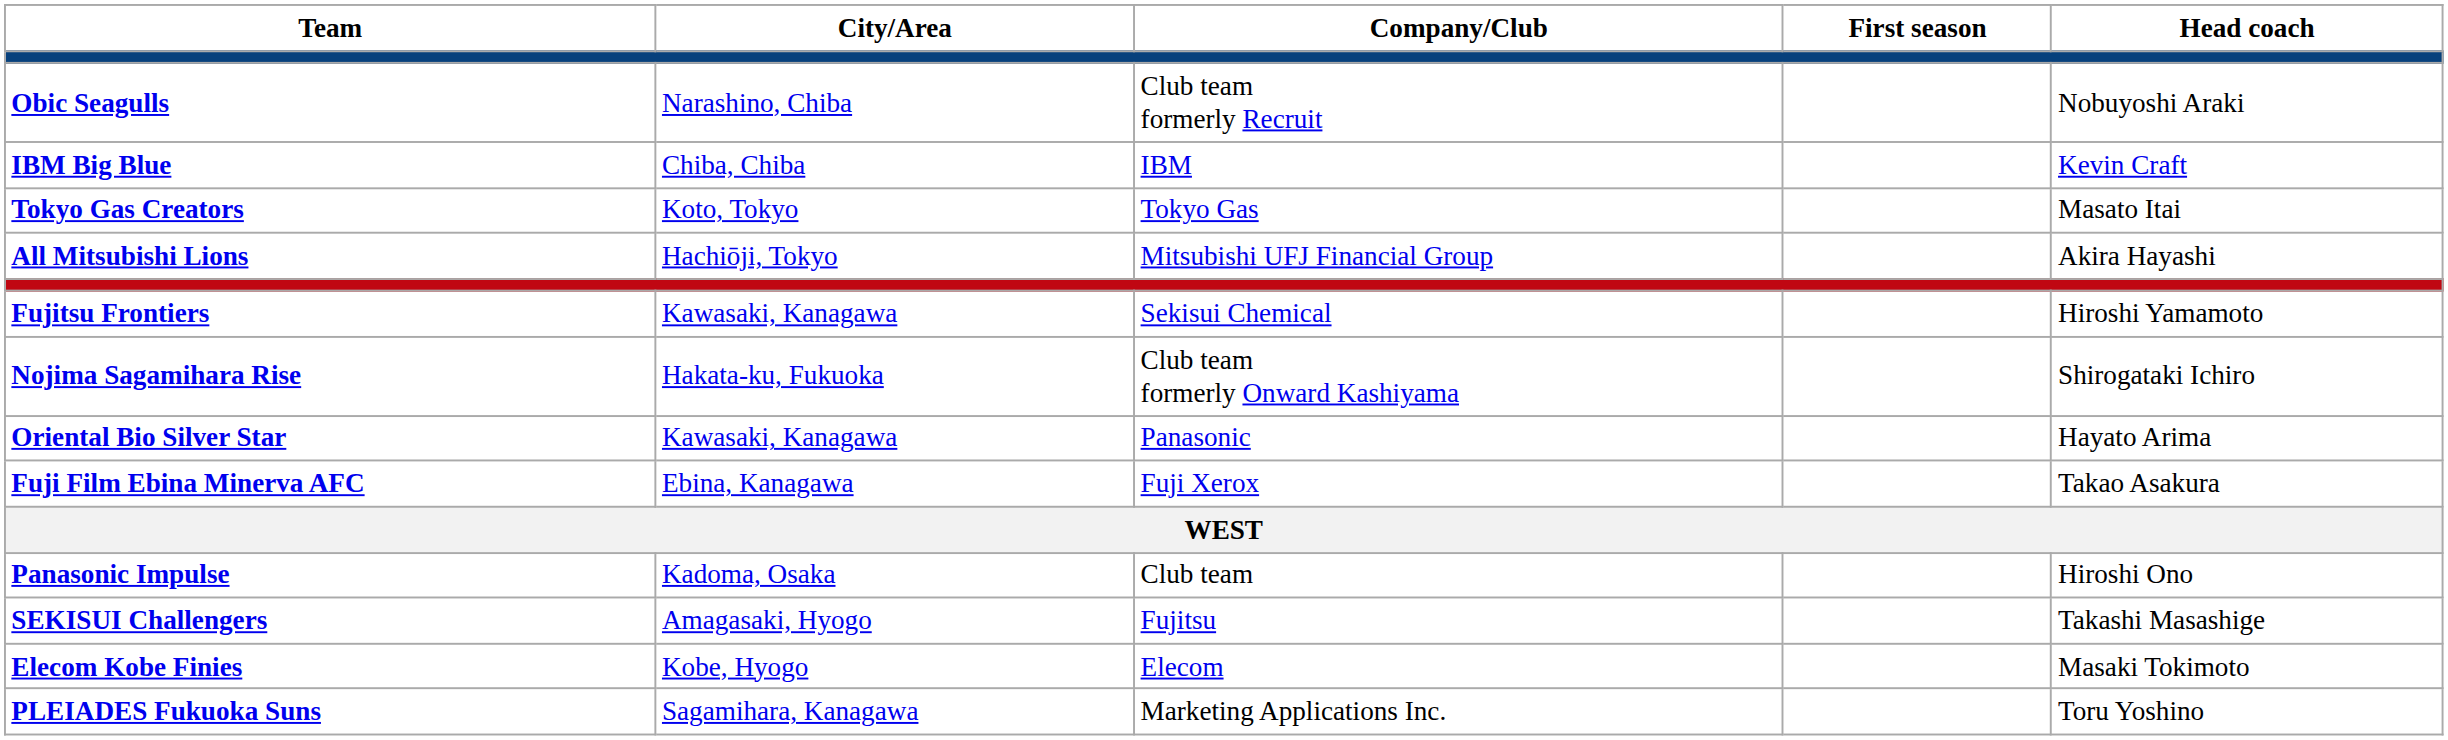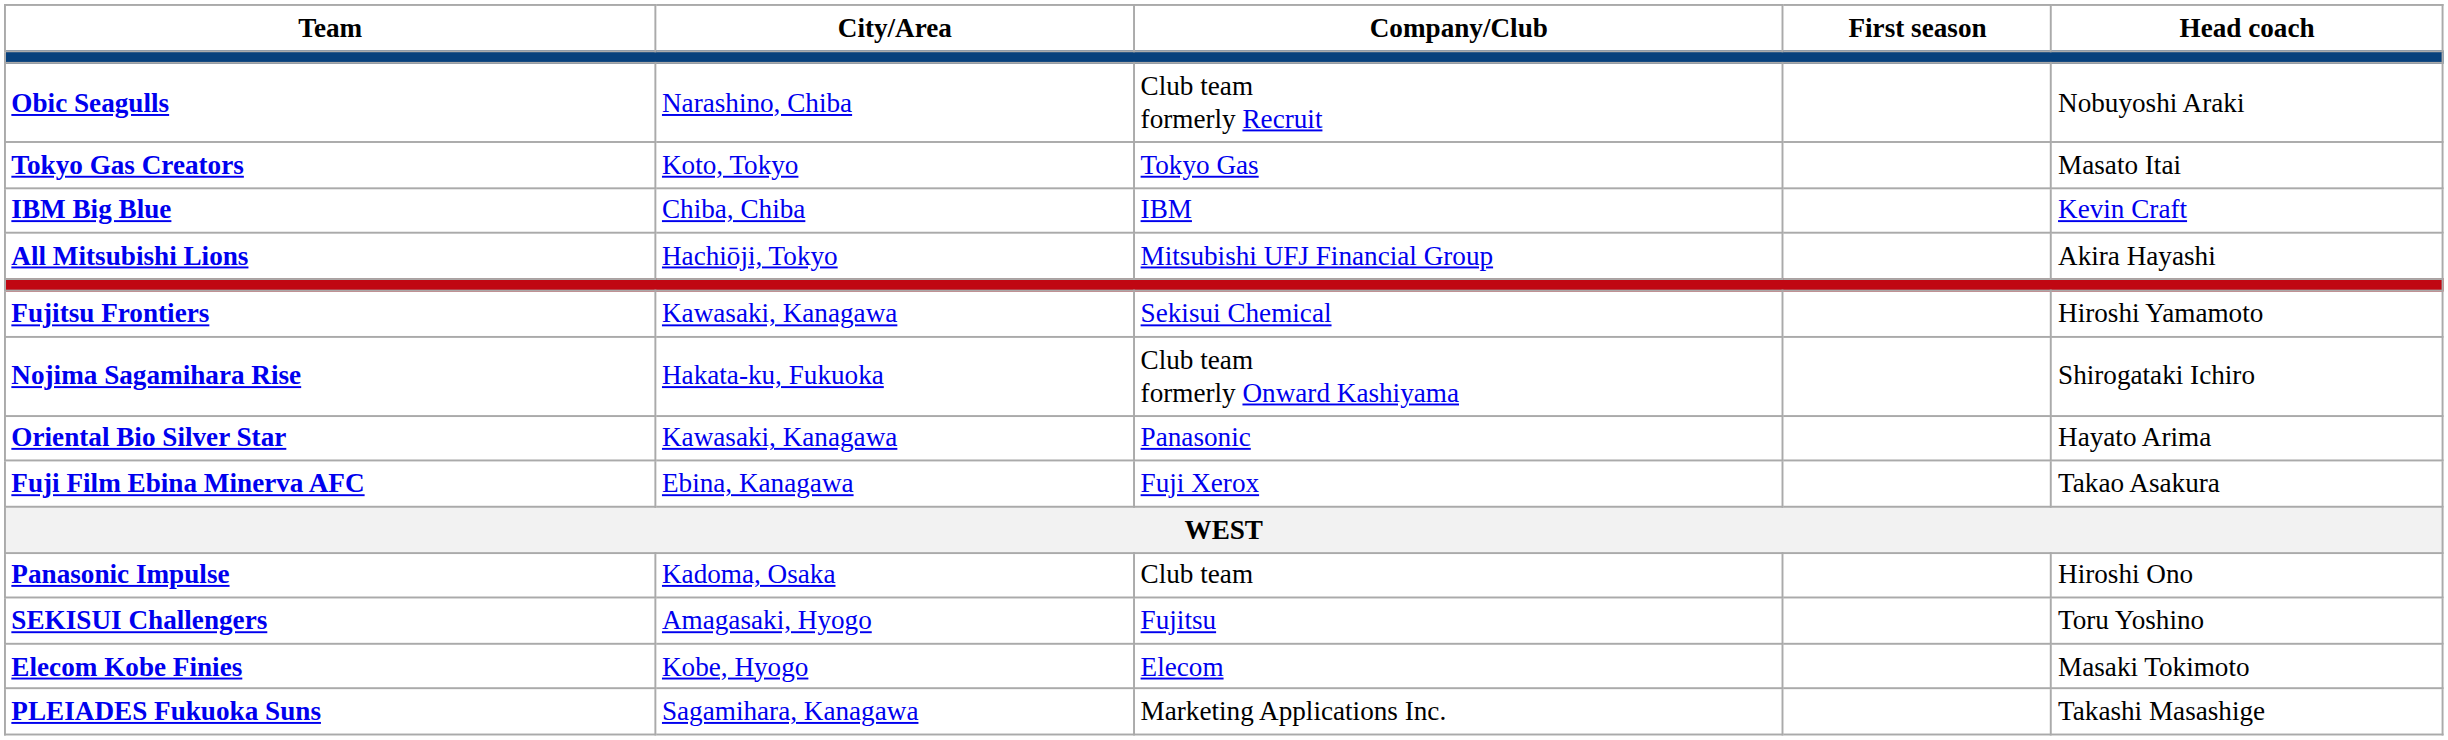 <table class="wikitable plainrowheaders" style="width:100%; font-size:88%;background:white;">
 <tr>
 <th style=background:white scope="col">Team</th>
 <th style=background:white scope="col">City/Area</th>
 <th style=background:white scope="col">Company/Club</th>
 <th style=background:white scope="col">First season</th>
 <th style=background:white scope="col">Head coach</th>
 </tr>
 <tr>
 <th colspan="5" style="background:#06407C;"></th>
 </tr>
 <tr>
 <td><strong><a href='#'>Obic Seagulls</a></strong></td>
 <td><a href='#'>Narashino, Chiba</a></td>
 <td>Club team<br>formerly <a href='#'>Recruit</a></td>
 <td></td>
 <td>Nobuyoshi Araki</td>
 </tr>
 <tr>
+<td><strong><a href='#'>Tokyo Gas Creators</a></strong></td>
+<td><a href='#'>Koto, Tokyo</a></td>
+<td><a href='#'>Tokyo Gas</a></td>
+<td></td>
+<td>Masato Itai</td>
+</tr>
+<tr>
 <td><strong><a href='#'>IBM Big Blue</a></strong></td>
 <td><a href='#'>Chiba, Chiba</a></td>
 <td><a href='#'>IBM</a></td>
 <td></td>
 <td><a href='#'>Kevin Craft</a></td>
-</tr>
-<tr>
-<td><strong><a href='#'>Tokyo Gas Creators</a></strong></td>
-<td><a href='#'>Koto, Tokyo</a></td>
-<td><a href='#'>Tokyo Gas</a></td>
-<td></td>
-<td>Masato Itai</td>
 </tr>
 <tr>
 <td><strong><a href='#'>All Mitsubishi Lions</a></strong></td>
 <td><a href='#'>Hachiōji, Tokyo</a></td>
 <td><a href='#'>Mitsubishi UFJ Financial Group</a></td>
 <td></td>
 <td>Akira Hayashi</td>
 </tr>
 <tr>
 <th colspan="5" style="background:#C00712;"></th>
 </tr>
 <tr>
 <td><strong><a href='#'>Fujitsu Frontiers</a></strong></td>
 <td><a href='#'>Kawasaki, Kanagawa</a></td>
 <td><a href='#'>Sekisui Chemical</a></td>
 <td></td>
 <td>Hiroshi Yamamoto</td>
 </tr>
 <tr>
 <td><strong><a href='#'>Nojima Sagamihara Rise</a></strong></td>
 <td><a href='#'>Hakata-ku, Fukuoka</a></td>
 <td>Club team<br>formerly <a href='#'>Onward Kashiyama</a></td>
 <td></td>
 <td>Shirogataki Ichiro</td>
 </tr>
 <tr>
 <td><strong><a href='#'>Oriental Bio Silver Star</a></strong></td>
 <td><a href='#'>Kawasaki, Kanagawa</a></td>
 <td><a href='#'>Panasonic</a></td>
 <td></td>
 <td>Hayato Arima</td>
 </tr>
 <tr>
 <td><strong><a href='#'>Fuji Film Ebina Minerva AFC</a></strong></td>
 <td><a href='#'>Ebina, Kanagawa</a></td>
 <td><a href='#'>Fuji Xerox</a></td>
 <td></td>
 <td>Takao Asakura</td>
 </tr>
 <tr>
 <th colspan="5">WEST</th>
 </tr>
 <tr>
 <td><strong><a href='#'>Panasonic Impulse</a></strong></td>
 <td><a href='#'>Kadoma, Osaka</a></td>
 <td>Club team</td>
 <td></td>
 <td>Hiroshi Ono</td>
 </tr>
 <tr>
 <td><strong><a href='#'>SEKISUI Challengers</a></strong></td>
 <td><a href='#'>Amagasaki, Hyogo</a></td>
 <td><a href='#'>Fujitsu</a></td>
 <td></td>
-<td>Takashi Masashige</td>
+<td>Toru Yoshino</td>
 </tr>
 <tr>
 <td><strong><a href='#'>Elecom Kobe Finies</a></strong></td>
 <td><a href='#'>Kobe, Hyogo</a></td>
 <td><a href='#'>Elecom</a></td>
 <td></td>
 <td>Masaki Tokimoto</td>
 </tr>
 <tr>
 <td><strong><a href='#'>PLEIADES Fukuoka Suns</a></strong></td>
 <td><a href='#'>Sagamihara, Kanagawa</a></td>
 <td>Marketing Applications Inc.</td>
 <td></td>
-<td>Toru Yoshino</td>
+<td>Takashi Masashige</td>
 </tr>
 </table>
